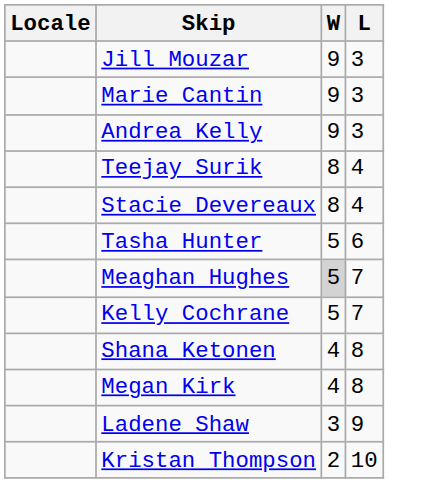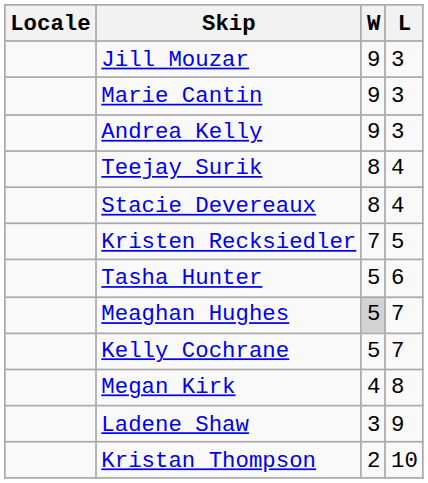 <table class="wikitable" border="1">
 <tr>
 <th>Locale</th>
 <th>Skip</th>
 <th>W</th>
 <th>L</th>
 </tr>
 <tr>
 <td></td>
 <td><a href='#'>Jill Mouzar</a></td>
 <td>9</td>
 <td>3</td>
 </tr>
 <tr>
 <td></td>
 <td><a href='#'>Marie Cantin</a></td>
 <td>9</td>
 <td>3</td>
 </tr>
 <tr>
 <td></td>
 <td><a href='#'>Andrea Kelly</a></td>
 <td>9</td>
 <td>3</td>
 </tr>
 <tr>
 <td></td>
 <td><a href='#'>Teejay Surik</a></td>
 <td>8</td>
 <td>4</td>
 </tr>
 <tr>
 <td></td>
 <td><a href='#'>Stacie Devereaux</a></td>
 <td>8</td>
 <td>4</td>
 </tr>
 <tr>
 <td></td>
+<td><a href='#'>Kristen Recksiedler</a></td>
+<td>7</td>
+<td>5</td>
+</tr>
+<tr>
+<td></td>
 <td><a href='#'>Tasha Hunter</a></td>
 <td>5</td>
 <td>6</td>
 </tr>
 <tr>
 <td></td>
 <td><a href='#'>Meaghan Hughes</a></td>
 <td style="background: lightgrey;">5</td>
 <td>7</td>
 </tr>
 <tr>
 <td></td>
 <td><a href='#'>Kelly Cochrane</a></td>
 <td>5</td>
 <td>7</td>
-</tr>
-<tr>
-<td></td>
-<td><a href='#'>Shana Ketonen</a></td>
-<td>4</td>
-<td>8</td>
 </tr>
 <tr>
 <td></td>
 <td><a href='#'>Megan Kirk</a></td>
 <td>4</td>
 <td>8</td>
 </tr>
 <tr>
 <td></td>
 <td><a href='#'>Ladene Shaw</a></td>
 <td>3</td>
 <td>9</td>
 </tr>
 <tr>
 <td></td>
 <td><a href='#'>Kristan Thompson</a></td>
 <td>2</td>
 <td>10</td>
 </tr>
 </table>
